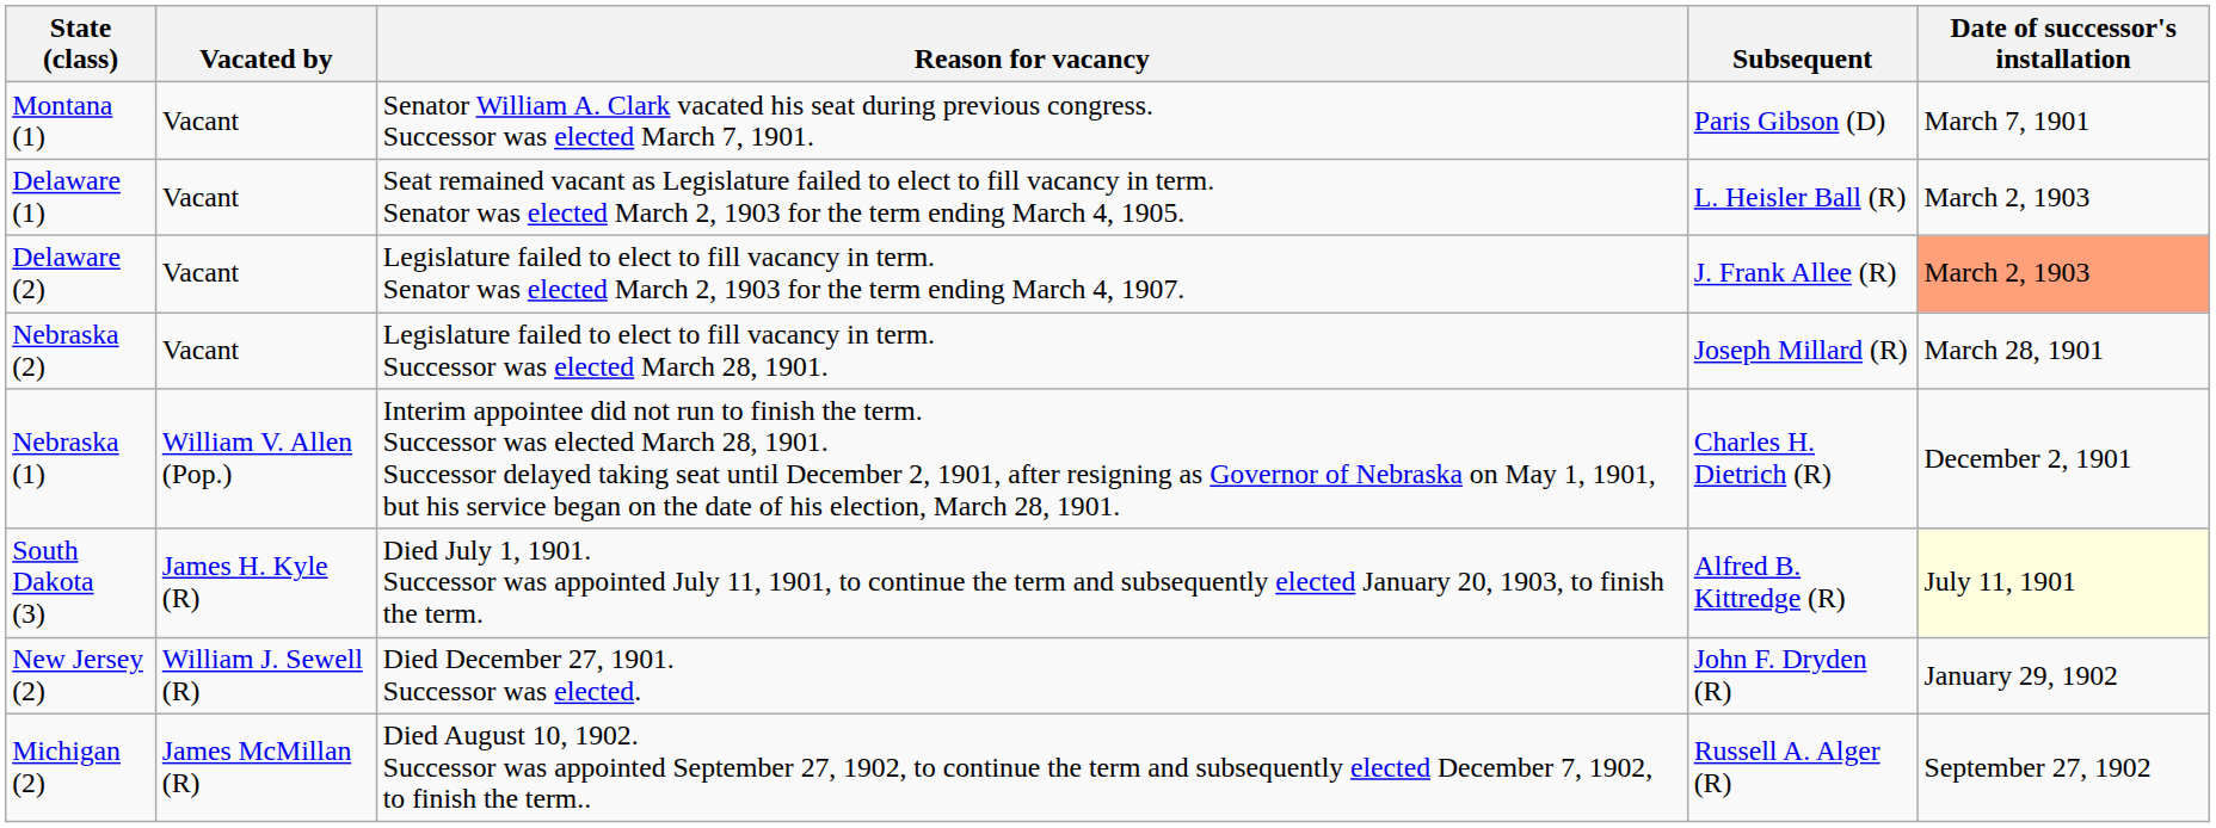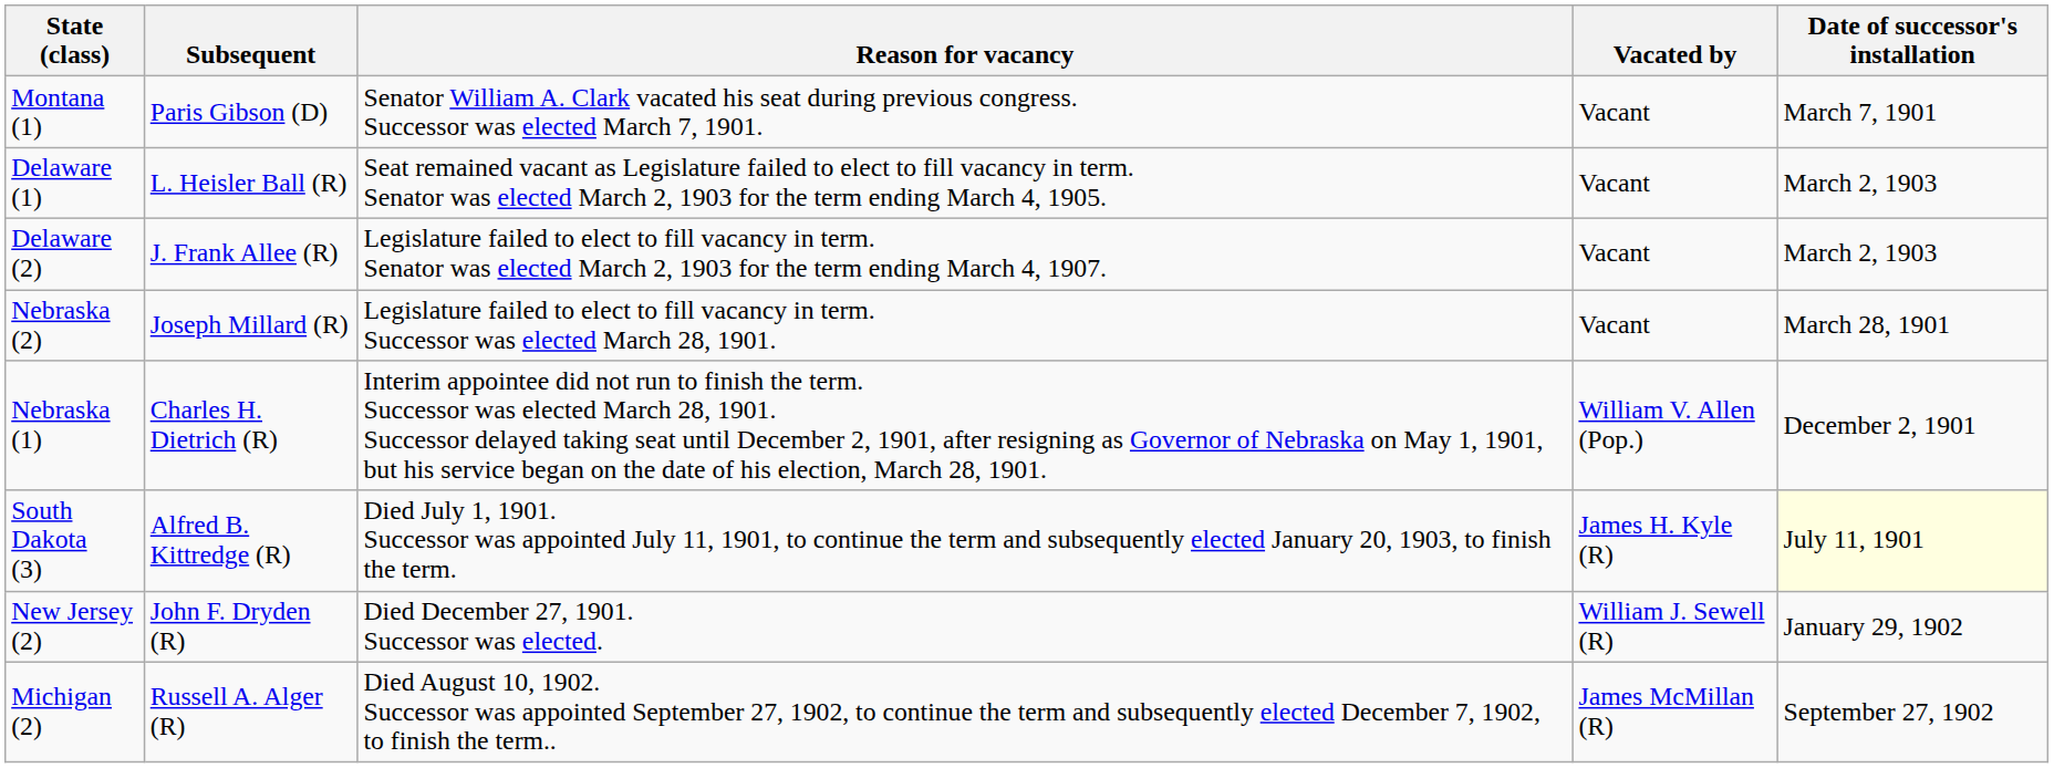 <table class="wikitable sortable">
 <tr valign=bottom>
 <th>State<br>(class)</th>
+<th>Subsequent</th>
+<th>Reason for vacancy</th>
 <th>Vacated by</th>
-<th>Reason for vacancy</th>
-<th>Subsequent</th>
 <th>Date of successor's installation</th>
 </tr>
 <tr>
 <td><a href='#'>Montana</a><br>(1)</td>
+<td><a href='#'>Paris Gibson</a> (D)</td>
+<td>Senator <a href='#'>William A. Clark</a> vacated his seat during previous congress.<br>Successor was <a href='#'>elected</a> March 7, 1901.</td>
 <td>Vacant</td>
-<td>Senator <a href='#'>William A. Clark</a> vacated his seat during previous congress.<br>Successor was <a href='#'>elected</a> March 7, 1901.</td>
-<td><a href='#'>Paris Gibson</a> (D)</td>
 <td>March 7, 1901</td>
 </tr>
 <tr>
 <td><a href='#'>Delaware</a><br>(1)</td>
+<td><a href='#'>L. Heisler Ball</a> (R)</td>
+<td>Seat remained vacant as Legislature failed to elect to fill vacancy in term.<br>Senator was <a href='#'>elected</a> March 2, 1903 for the term ending March 4, 1905.</td>
 <td>Vacant</td>
-<td>Seat remained vacant as Legislature failed to elect to fill vacancy in term.<br>Senator was <a href='#'>elected</a> March 2, 1903 for the term ending March 4, 1905.</td>
-<td><a href='#'>L. Heisler Ball</a> (R)</td>
 <td>March 2, 1903</td>
 </tr>
 <tr>
 <td><a href='#'>Delaware</a><br>(2)</td>
+<td><a href='#'>J. Frank Allee</a> (R)</td>
+<td>Legislature failed to elect to fill vacancy in term.<br>Senator was <a href='#'>elected</a> March 2, 1903 for the term ending March 4, 1907.</td>
 <td>Vacant</td>
-<td>Legislature failed to elect to fill vacancy in term.<br>Senator was <a href='#'>elected</a> March 2, 1903 for the term ending March 4, 1907.</td>
-<td><a href='#'>J. Frank Allee</a> (R)</td>
-<td style="background: lightsalmon;">March 2, 1903</td>
+<td>March 2, 1903</td>
 </tr>
 <tr>
 <td><a href='#'>Nebraska</a><br>(2)</td>
+<td><a href='#'>Joseph Millard</a> (R)</td>
+<td>Legislature failed to elect to fill vacancy in term.<br>Successor was <a href='#'>elected</a> March 28, 1901.</td>
 <td>Vacant</td>
-<td>Legislature failed to elect to fill vacancy in term.<br>Successor was <a href='#'>elected</a> March 28, 1901.</td>
-<td><a href='#'>Joseph Millard</a> (R)</td>
 <td>March 28, 1901</td>
 </tr>
 <tr>
 <td><a href='#'>Nebraska</a><br>(1)</td>
+<td><a href='#'>Charles H. Dietrich</a> (R)</td>
+<td>Interim appointee did not run to finish the term.<br>Successor was elected March 28, 1901.<br>Successor delayed taking seat until December 2, 1901, after resigning as <a href='#'>Governor of Nebraska</a> on May 1, 1901, but his service began on the date of his election, March 28, 1901.</td>
 <td><a href='#'>William V. Allen</a> (Pop.)</td>
-<td>Interim appointee did not run to finish the term.<br>Successor was elected March 28, 1901.<br>Successor delayed taking seat until December 2, 1901, after resigning as <a href='#'>Governor of Nebraska</a> on May 1, 1901, but his service began on the date of his election, March 28, 1901.</td>
-<td><a href='#'>Charles H. Dietrich</a> (R)</td>
 <td>December 2, 1901</td>
 </tr>
 <tr>
 <td><a href='#'>South Dakota</a><br>(3)</td>
+<td><a href='#'>Alfred B. Kittredge</a> (R)</td>
+<td>Died July 1, 1901.<br>Successor was appointed July 11, 1901, to continue the term and subsequently <a href='#'>elected</a> January 20, 1903, to finish the term.</td>
 <td><a href='#'>James H. Kyle</a> (R)</td>
-<td>Died July 1, 1901.<br>Successor was appointed July 11, 1901, to continue the term and subsequently <a href='#'>elected</a> January 20, 1903, to finish the term.</td>
-<td><a href='#'>Alfred B. Kittredge</a> (R)</td>
 <td style="background: lightyellow;">July 11, 1901</td>
 </tr>
 <tr>
 <td><a href='#'>New Jersey</a><br>(2)</td>
+<td><a href='#'>John F. Dryden</a> (R)</td>
+<td>Died December 27, 1901.<br>Successor was <a href='#'>elected</a>.</td>
 <td><a href='#'>William J. Sewell</a> (R)</td>
-<td>Died December 27, 1901.<br>Successor was <a href='#'>elected</a>.</td>
-<td><a href='#'>John F. Dryden</a> (R)</td>
 <td>January 29, 1902</td>
 </tr>
 <tr>
 <td><a href='#'>Michigan</a><br>(2)</td>
+<td><a href='#'>Russell A. Alger</a> (R)</td>
+<td>Died August 10, 1902.<br>Successor was appointed September 27, 1902, to continue the term and subsequently <a href='#'>elected</a> December 7, 1902, to finish the term..</td>
 <td><a href='#'>James McMillan</a> (R)</td>
-<td>Died August 10, 1902.<br>Successor was appointed September 27, 1902, to continue the term and subsequently <a href='#'>elected</a> December 7, 1902, to finish the term..</td>
-<td><a href='#'>Russell A. Alger</a> (R)</td>
 <td>September 27, 1902</td>
 </tr>
 </table>
